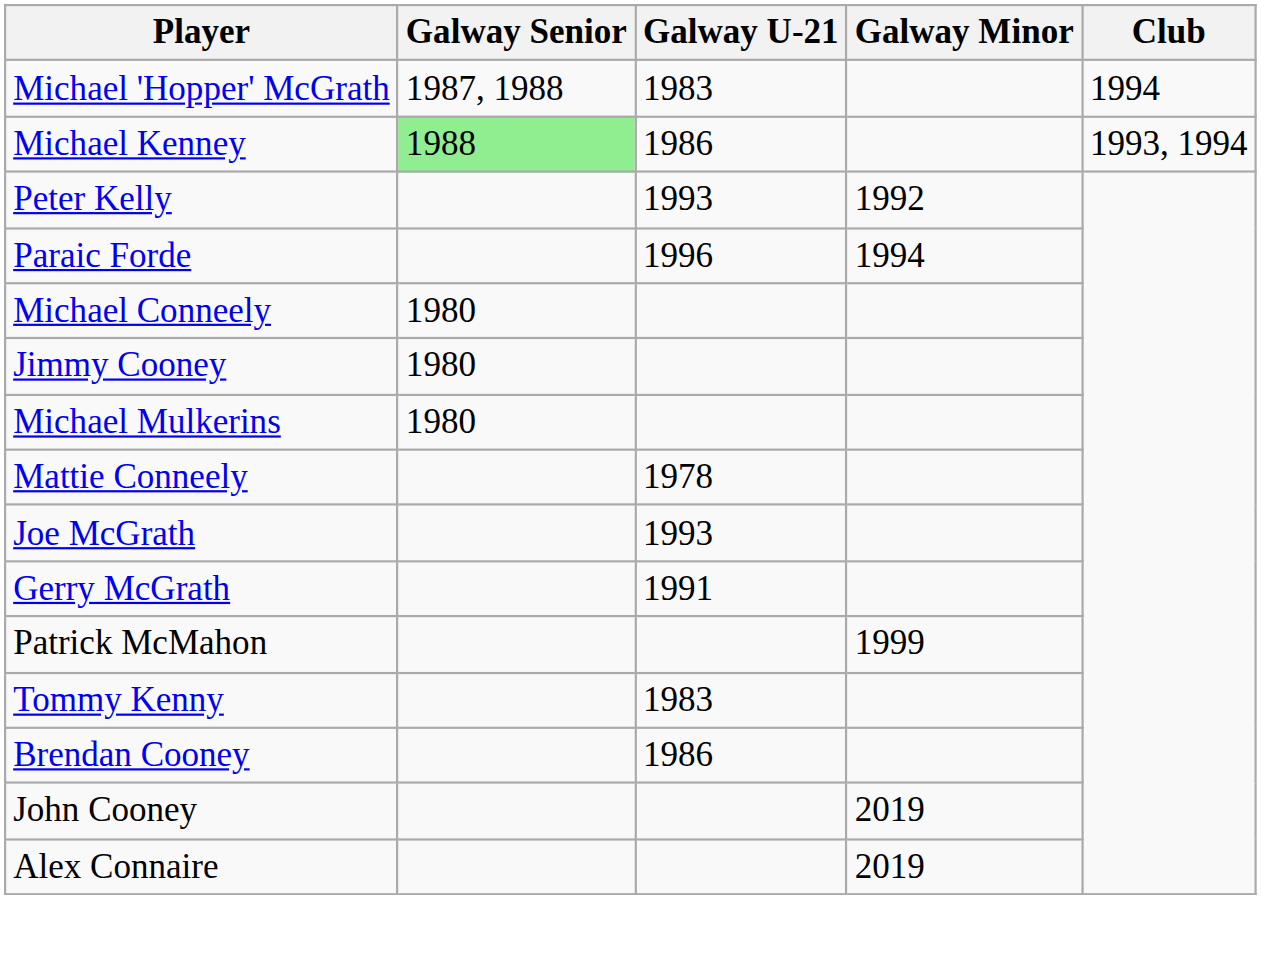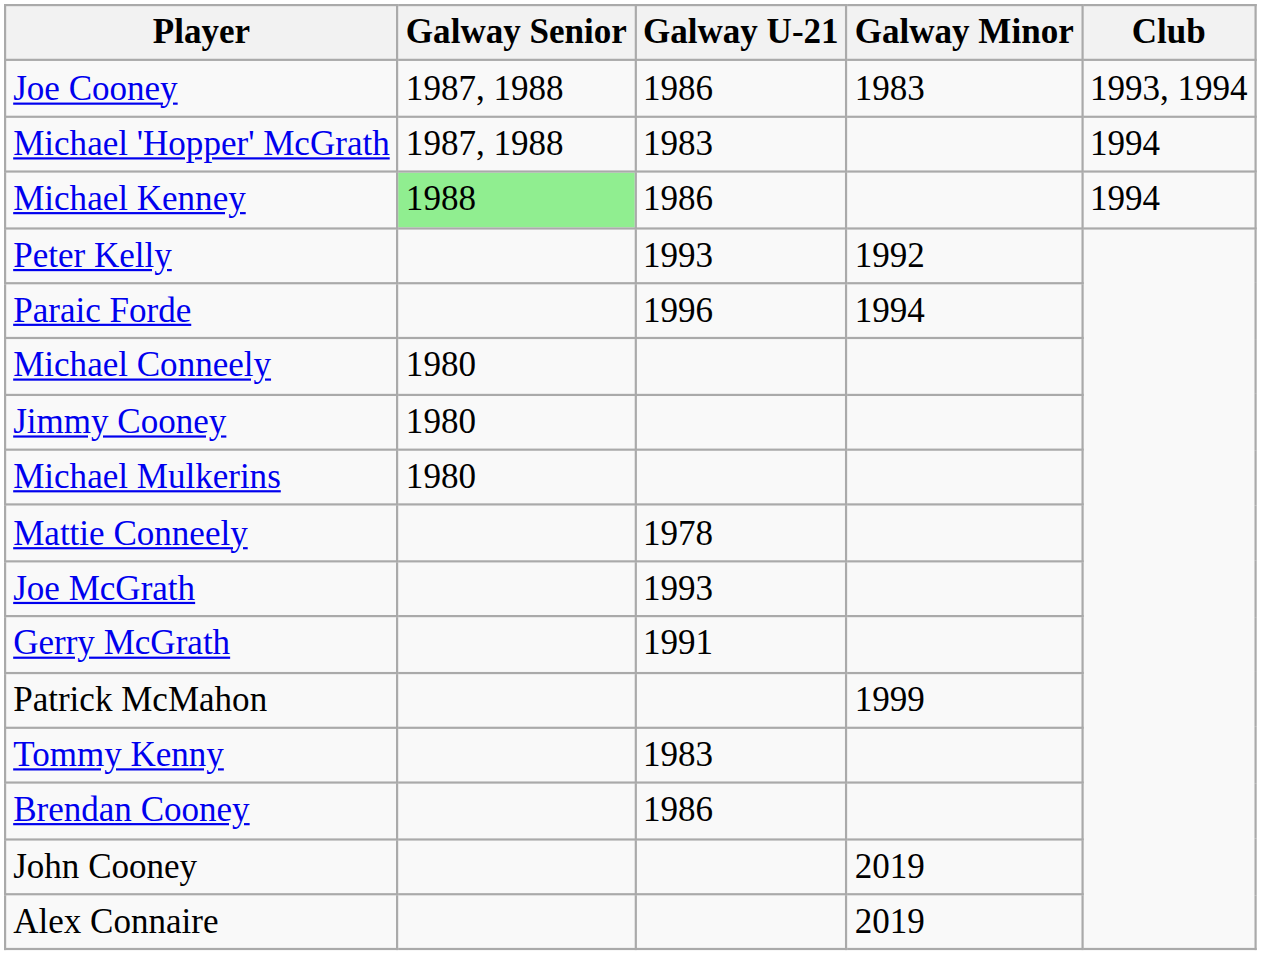 <table class="wikitable">
 <tr>
 <th>Player</th>
 <th>Galway Senior</th>
 <th>Galway U-21</th>
 <th>Galway Minor</th>
 <th>Club</th>
+</tr>
+<tr>
+<td><a href='#'>Joe Cooney</a></td>
+<td>1987, 1988</td>
+<td>1986</td>
+<td>1983</td>
+<td>1993, 1994</td>
 </tr>
 <tr>
 <td><a href='#'>Michael 'Hopper' McGrath</a></td>
 <td>1987, 1988</td>
 <td>1983</td>
 <td></td>
 <td>1994</td>
 </tr>
 <tr>
 <td><a href='#'>Michael Kenney</a></td>
 <td style="background: lightgreen;">1988</td>
 <td>1986</td>
 <td></td>
-<td>1993, 1994</td>
+<td>1994</td>
 </tr>
 <tr>
 <td><a href='#'>Peter Kelly</a></td>
 <td></td>
 <td>1993</td>
 <td>1992</td>
 </tr>
 <tr>
 <td><a href='#'>Paraic Forde</a></td>
 <td></td>
 <td>1996</td>
 <td>1994</td>
 </tr>
 <tr>
 <td><a href='#'>Michael Conneely</a></td>
 <td>1980</td>
 <td></td>
 <td></td>
 </tr>
 <tr>
 <td><a href='#'>Jimmy Cooney</a></td>
 <td>1980</td>
 <td></td>
 <td></td>
 </tr>
 <tr>
 <td><a href='#'>Michael Mulkerins</a></td>
 <td>1980</td>
 <td></td>
 <td></td>
 </tr>
 <tr>
 <td><a href='#'>Mattie Conneely</a></td>
 <td></td>
 <td>1978</td>
 <td></td>
 </tr>
 <tr>
 <td><a href='#'>Joe McGrath</a></td>
 <td></td>
 <td>1993</td>
 <td></td>
 </tr>
 <tr>
 <td><a href='#'>Gerry McGrath</a></td>
 <td></td>
 <td>1991</td>
 <td></td>
 </tr>
 <tr>
 <td>Patrick McMahon</td>
 <td></td>
 <td></td>
 <td>1999</td>
 </tr>
 <tr>
 <td><a href='#'>Tommy Kenny</a></td>
 <td></td>
 <td>1983</td>
 <td></td>
 </tr>
 <tr>
 <td><a href='#'>Brendan Cooney</a></td>
 <td></td>
 <td>1986</td>
 <td></td>
 </tr>
 <tr>
 <td>John Cooney</td>
 <td></td>
 <td></td>
 <td>2019</td>
 </tr>
 <tr>
 <td>Alex Connaire</td>
 <td></td>
 <td></td>
 <td>2019</td>
 </tr>
 </table>
